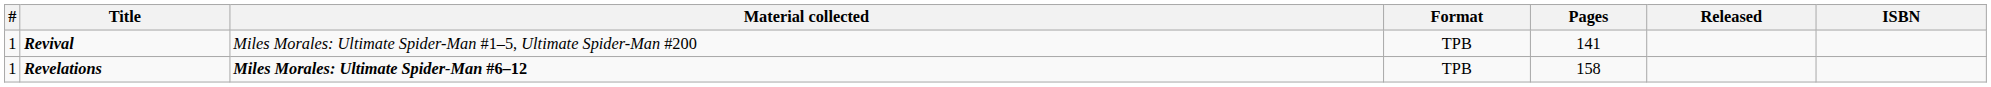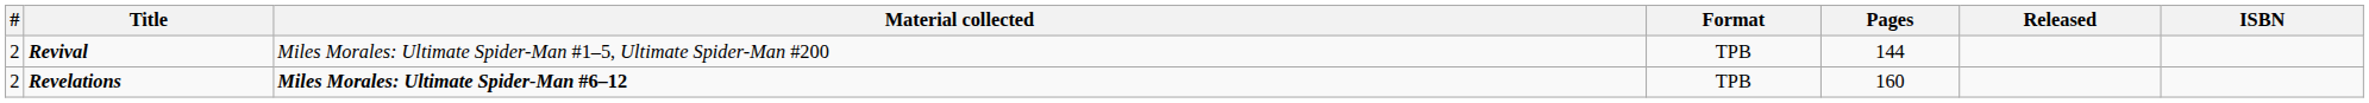 <table class="wikitable sortable" width=98%>
 <tr>
 <th width=4px>#</th>
 <th>Title</th>
 <th>Material collected</th>
 <th class="unsortable">Format</th>
 <th>Pages</th>
 <th>Released</th>
 <th class="unsortable" style="width: 10em;">ISBN</th>
 </tr>
 <tr>
-<td>1</td>
+<td>2</td>
 <td><strong><em>Revival</em></strong></td>
 <td><em>Miles Morales: Ultimate Spider-Man</em> #1–5, <em>Ultimate Spider-Man</em> #200</td>
 <td style="text-align: center;">TPB</td>
-<td style="text-align: center;">141</td>
+<td style="text-align: center;">144</td>
 <td></td>
 <td></td>
 </tr>
 <tr>
-<td>1</td>
+<td>2</td>
 <td><strong><em>Revelations</em></strong></td>
 <td><strong><em>Miles Morales: Ultimate Spider-Man</em> #6–12</strong></td>
 <td style="text-align: center;">TPB</td>
-<td style="text-align: center;">158</td>
+<td style="text-align: center;">160</td>
 <td></td>
 <td></td>
 </tr>
 </table>
